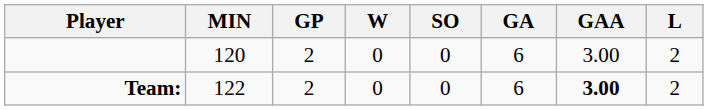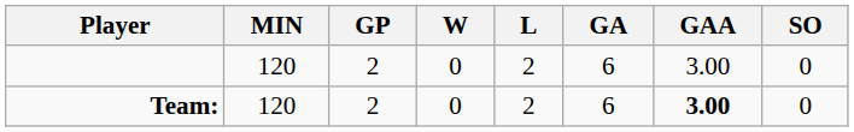 <table class="wikitable sortable" width="60%">
 <tr>
 <th bgcolor="#DDDDFF" width="10%">Player</th>
 <th width="3%" bgcolor="#DDDDFF" title="Minutes played">MIN</th>
 <th width="3%" bgcolor="#DDDDFF" title="Games played in">GP</th>
 <th width="3%" bgcolor="#DDDDFF" title="Games played in">W</th>
-<th width="3%" bgcolor="#DDDDFF" title="Shut-outs">SO</th>
+<th width="3%" bgcolor="#DDDDFF"title="Games played in">L</th>
 <th width="3%" bgcolor="#DDDDFF" title="Goals against">GA</th>
 <th width="3%" bgcolor="#DDDDFF" title="Goals against average">GAA</th>
-<th width="3%" bgcolor="#DDDDFF"title="Games played in">L</th>
+<th width="3%" bgcolor="#DDDDFF" title="Shut-outs">SO</th>
 </tr>
 <tr align="center">
 <td align="right"></td>
 <td>120</td>
 <td>2</td>
 <td>0</td>
-<td>0</td>
+<td>2</td>
 <td>6</td>
 <td>3.00</td>
-<td>2</td>
+<td>0</td>
 </tr>
 <tr align="center">
 <td align="right"><strong>Team:</strong></td>
-<td>122</td>
+<td>120</td>
 <td>2</td>
 <td>0</td>
-<td>0</td>
+<td>2</td>
 <td>6</td>
 <td><strong>3.00</strong></td>
-<td>2</td>
+<td>0</td>
 </tr>
 </table>
